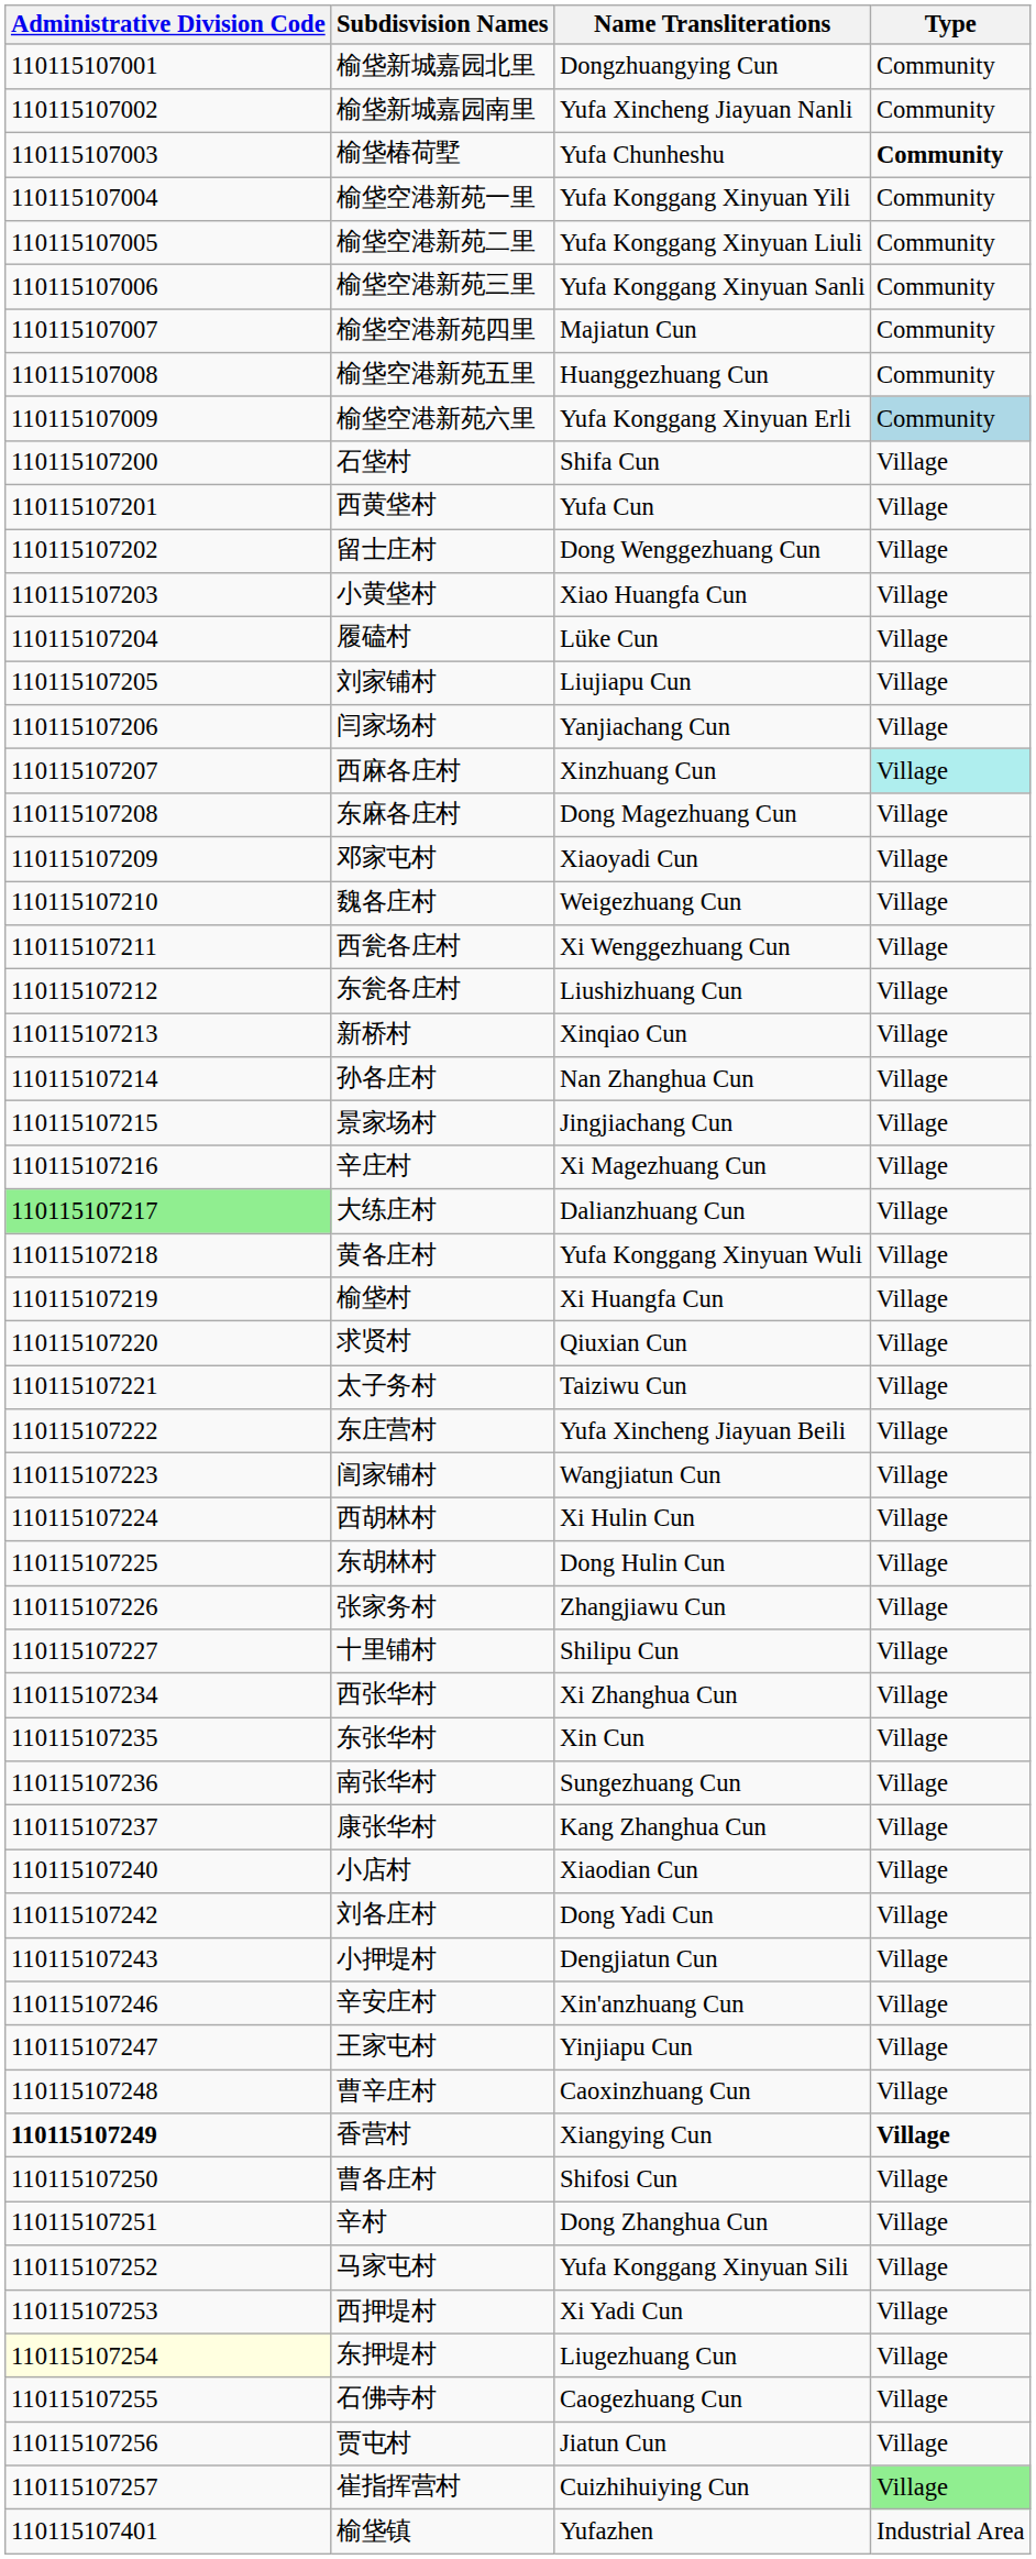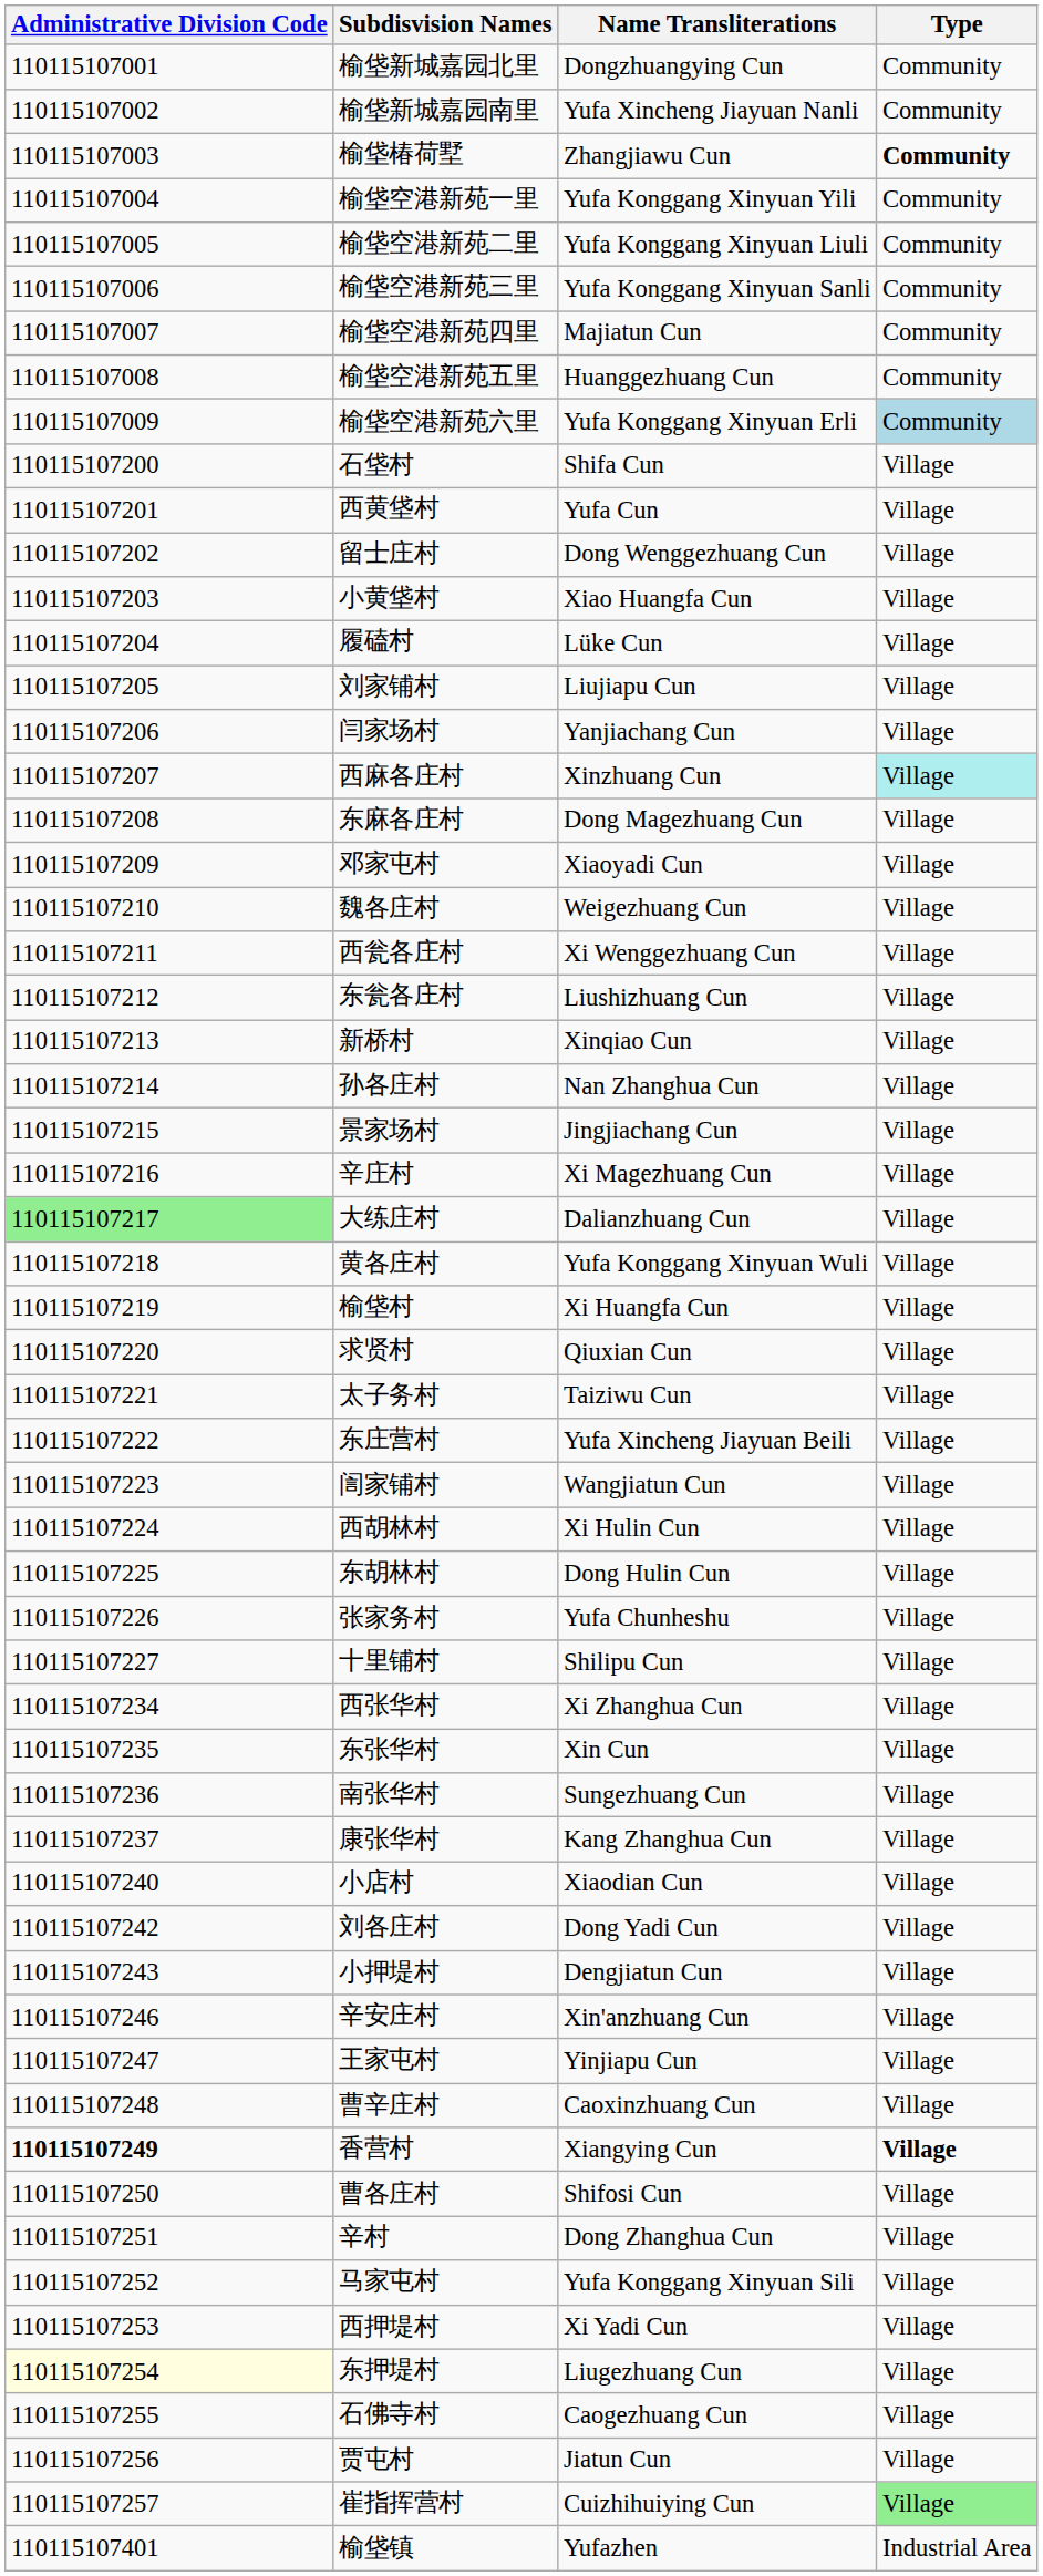 <table class="wikitable sortable">
 <tr>
 <th><a href='#'>Administrative Division Code</a></th>
 <th>Subdisvision Names</th>
 <th>Name Transliterations</th>
 <th>Type</th>
 </tr>
 <tr>
 <td>110115107001</td>
 <td>榆垡新城嘉园北里</td>
 <td>Dongzhuangying Cun</td>
 <td>Community</td>
 </tr>
 <tr>
 <td>110115107002</td>
 <td>榆垡新城嘉园南里</td>
 <td>Yufa Xincheng Jiayuan Nanli</td>
 <td>Community</td>
 </tr>
 <tr>
 <td>110115107003</td>
 <td>榆垡椿荷墅</td>
-<td>Yufa Chunheshu</td>
+<td>Zhangjiawu Cun</td>
 <td><strong>Community</strong></td>
 </tr>
 <tr>
 <td>110115107004</td>
 <td>榆垡空港新苑一里</td>
 <td>Yufa Konggang Xinyuan Yili</td>
 <td>Community</td>
 </tr>
 <tr>
 <td>110115107005</td>
 <td>榆垡空港新苑二里</td>
 <td>Yufa Konggang Xinyuan Liuli</td>
 <td>Community</td>
 </tr>
 <tr>
 <td>110115107006</td>
 <td>榆垡空港新苑三里</td>
 <td>Yufa Konggang Xinyuan Sanli</td>
 <td>Community</td>
 </tr>
 <tr>
 <td>110115107007</td>
 <td>榆垡空港新苑四里</td>
 <td>Majiatun Cun</td>
 <td>Community</td>
 </tr>
 <tr>
 <td>110115107008</td>
 <td>榆垡空港新苑五里</td>
 <td>Huanggezhuang Cun</td>
 <td>Community</td>
 </tr>
 <tr>
 <td>110115107009</td>
 <td>榆垡空港新苑六里</td>
 <td>Yufa Konggang Xinyuan Erli</td>
 <td style="background: lightblue;">Community</td>
 </tr>
 <tr>
 <td>110115107200</td>
 <td>石垡村</td>
 <td>Shifa Cun</td>
 <td>Village</td>
 </tr>
 <tr>
 <td>110115107201</td>
 <td>西黄垡村</td>
 <td>Yufa Cun</td>
 <td>Village</td>
 </tr>
 <tr>
 <td>110115107202</td>
 <td>留士庄村</td>
 <td>Dong Wenggezhuang Cun</td>
 <td>Village</td>
 </tr>
 <tr>
 <td>110115107203</td>
 <td>小黄垡村</td>
 <td>Xiao Huangfa Cun</td>
 <td>Village</td>
 </tr>
 <tr>
 <td>110115107204</td>
 <td>履磕村</td>
 <td>Lüke Cun</td>
 <td>Village</td>
 </tr>
 <tr>
 <td>110115107205</td>
 <td>刘家铺村</td>
 <td>Liujiapu Cun</td>
 <td>Village</td>
 </tr>
 <tr>
 <td>110115107206</td>
 <td>闫家场村</td>
 <td>Yanjiachang Cun</td>
 <td>Village</td>
 </tr>
 <tr>
 <td>110115107207</td>
 <td>西麻各庄村</td>
 <td>Xinzhuang Cun</td>
 <td style="background: paleturquoise;">Village</td>
 </tr>
 <tr>
 <td>110115107208</td>
 <td>东麻各庄村</td>
 <td>Dong Magezhuang Cun</td>
 <td>Village</td>
 </tr>
 <tr>
 <td>110115107209</td>
 <td>邓家屯村</td>
 <td>Xiaoyadi Cun</td>
 <td>Village</td>
 </tr>
 <tr>
 <td>110115107210</td>
 <td>魏各庄村</td>
 <td>Weigezhuang Cun</td>
 <td>Village</td>
 </tr>
 <tr>
 <td>110115107211</td>
 <td>西瓮各庄村</td>
 <td>Xi Wenggezhuang Cun</td>
 <td>Village</td>
 </tr>
 <tr>
 <td>110115107212</td>
 <td>东瓮各庄村</td>
 <td>Liushizhuang Cun</td>
 <td>Village</td>
 </tr>
 <tr>
 <td>110115107213</td>
 <td>新桥村</td>
 <td>Xinqiao Cun</td>
 <td>Village</td>
 </tr>
 <tr>
 <td>110115107214</td>
 <td>孙各庄村</td>
 <td>Nan Zhanghua Cun</td>
 <td>Village</td>
 </tr>
 <tr>
 <td>110115107215</td>
 <td>景家场村</td>
 <td>Jingjiachang Cun</td>
 <td>Village</td>
 </tr>
 <tr>
 <td>110115107216</td>
 <td>辛庄村</td>
 <td>Xi Magezhuang Cun</td>
 <td>Village</td>
 </tr>
 <tr>
 <td style="background: lightgreen;">110115107217</td>
 <td>大练庄村</td>
 <td>Dalianzhuang Cun</td>
 <td>Village</td>
 </tr>
 <tr>
 <td>110115107218</td>
 <td>黄各庄村</td>
 <td>Yufa Konggang Xinyuan Wuli</td>
 <td>Village</td>
 </tr>
 <tr>
 <td>110115107219</td>
 <td>榆垡村</td>
 <td>Xi Huangfa Cun</td>
 <td>Village</td>
 </tr>
 <tr>
 <td>110115107220</td>
 <td>求贤村</td>
 <td>Qiuxian Cun</td>
 <td>Village</td>
 </tr>
 <tr>
 <td>110115107221</td>
 <td>太子务村</td>
 <td>Taiziwu Cun</td>
 <td>Village</td>
 </tr>
 <tr>
 <td>110115107222</td>
 <td>东庄营村</td>
 <td>Yufa Xincheng Jiayuan Beili</td>
 <td>Village</td>
 </tr>
 <tr>
 <td>110115107223</td>
 <td>訚家铺村</td>
 <td>Wangjiatun Cun</td>
 <td>Village</td>
 </tr>
 <tr>
 <td>110115107224</td>
 <td>西胡林村</td>
 <td>Xi Hulin Cun</td>
 <td>Village</td>
 </tr>
 <tr>
 <td>110115107225</td>
 <td>东胡林村</td>
 <td>Dong Hulin Cun</td>
 <td>Village</td>
 </tr>
 <tr>
 <td>110115107226</td>
 <td>张家务村</td>
-<td>Zhangjiawu Cun</td>
+<td>Yufa Chunheshu</td>
 <td>Village</td>
 </tr>
 <tr>
 <td>110115107227</td>
 <td>十里铺村</td>
 <td>Shilipu Cun</td>
 <td>Village</td>
 </tr>
 <tr>
 <td>110115107234</td>
 <td>西张华村</td>
 <td>Xi Zhanghua Cun</td>
 <td>Village</td>
 </tr>
 <tr>
 <td>110115107235</td>
 <td>东张华村</td>
 <td>Xin Cun</td>
 <td>Village</td>
 </tr>
 <tr>
 <td>110115107236</td>
 <td>南张华村</td>
 <td>Sungezhuang Cun</td>
 <td>Village</td>
 </tr>
 <tr>
 <td>110115107237</td>
 <td>康张华村</td>
 <td>Kang Zhanghua Cun</td>
 <td>Village</td>
 </tr>
 <tr>
 <td>110115107240</td>
 <td>小店村</td>
 <td>Xiaodian Cun</td>
 <td>Village</td>
 </tr>
 <tr>
 <td>110115107242</td>
 <td>刘各庄村</td>
 <td>Dong Yadi Cun</td>
 <td>Village</td>
 </tr>
 <tr>
 <td>110115107243</td>
 <td>小押堤村</td>
 <td>Dengjiatun Cun</td>
 <td>Village</td>
 </tr>
 <tr>
 <td>110115107246</td>
 <td>辛安庄村</td>
 <td>Xin'anzhuang Cun</td>
 <td>Village</td>
 </tr>
 <tr>
 <td>110115107247</td>
 <td>王家屯村</td>
 <td>Yinjiapu Cun</td>
 <td>Village</td>
 </tr>
 <tr>
 <td>110115107248</td>
 <td>曹辛庄村</td>
 <td>Caoxinzhuang Cun</td>
 <td>Village</td>
 </tr>
 <tr>
 <td><strong>110115107249</strong></td>
 <td>香营村</td>
 <td>Xiangying Cun</td>
 <td><strong>Village</strong></td>
 </tr>
 <tr>
 <td>110115107250</td>
 <td>曹各庄村</td>
 <td>Shifosi Cun</td>
 <td>Village</td>
 </tr>
 <tr>
 <td>110115107251</td>
 <td>辛村</td>
 <td>Dong Zhanghua Cun</td>
 <td>Village</td>
 </tr>
 <tr>
 <td>110115107252</td>
 <td>马家屯村</td>
 <td>Yufa Konggang Xinyuan Sili</td>
 <td>Village</td>
 </tr>
 <tr>
 <td>110115107253</td>
 <td>西押堤村</td>
 <td>Xi Yadi Cun</td>
 <td>Village</td>
 </tr>
 <tr>
 <td style="background: lightyellow;">110115107254</td>
 <td>东押堤村</td>
 <td>Liugezhuang Cun</td>
 <td>Village</td>
 </tr>
 <tr>
 <td>110115107255</td>
 <td>石佛寺村</td>
 <td>Caogezhuang Cun</td>
 <td>Village</td>
 </tr>
 <tr>
 <td>110115107256</td>
 <td>贾屯村</td>
 <td>Jiatun Cun</td>
 <td>Village</td>
 </tr>
 <tr>
 <td>110115107257</td>
 <td>崔指挥营村</td>
 <td>Cuizhihuiying Cun</td>
 <td style="background: lightgreen;">Village</td>
 </tr>
 <tr>
 <td>110115107401</td>
 <td>榆垡镇</td>
 <td>Yufazhen</td>
 <td>Industrial Area</td>
 </tr>
 </table>
